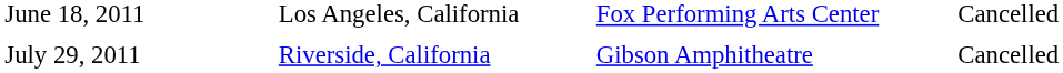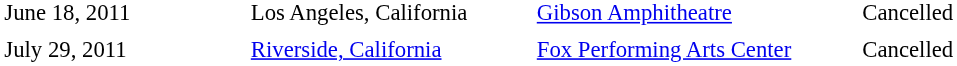 <table cellpadding="2" style="border:0 solid darkgrey; font-size:90%;">
 <tr>
 <th style="width:150px;"></th>
 <th style="width:175px;"></th>
 <th style="width:200px;"></th>
 <th style="width:450px;"></th>
 </tr>
 <tr>
 <td>June 18, 2011</td>
 <td>Los Angeles, California</td>
-<td><a href='#'>Fox Performing Arts Center</a></td>
+<td><a href='#'>Gibson Amphitheatre</a></td>
 <td>Cancelled</td>
 </tr>
 <tr>
 <td>July 29, 2011</td>
 <td><a href='#'>Riverside, California</a></td>
-<td><a href='#'>Gibson Amphitheatre</a></td>
+<td><a href='#'>Fox Performing Arts Center</a></td>
 <td>Cancelled</td>
 </tr>
 <tr>
 </tr>
 </table>
